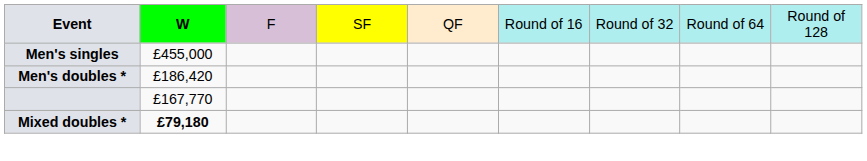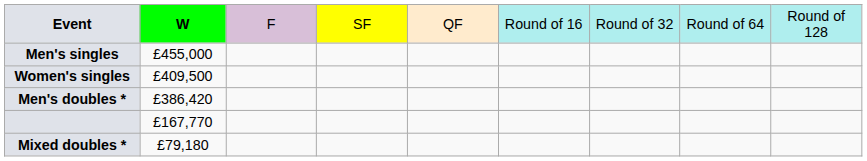 <table class=wikitable style=font-size:90%;text-align:center>
 <tr>
 <td style="width:130px; background:#dfe2e9;"><strong>Event</strong></td>
 <td style="width:80px; background:lime;"><strong>W</strong></td>
 <td style="width:85px; background:thistle;">F</td>
 <td style="width:85px; background:#ff0;">SF</td>
 <td style="width:85px; background:#ffebcd;">QF</td>
 <td style="width:85px; background:#afeeee;">Round of 16</td>
 <td style="width:85px; background:#afeeee;">Round of 32</td>
 <td style="width:85px; background:#afeeee;">Round of 64</td>
 <td style="width:85px; background:#afeeee;">Round of 128</td>
 </tr>
 <tr>
 <td style="background:#dfe2e9;"><strong>Men's singles</strong></td>
 <td>£455,000</td>
 <td></td>
 <td></td>
 <td></td>
 <td></td>
 <td></td>
 <td></td>
 <td></td>
 </tr>
 <tr>
+<td style="background:#dfe2e9;"><strong>Women's singles</strong></td>
+<td>£409,500</td>
+<td></td>
+<td></td>
+<td></td>
+<td></td>
+<td></td>
+<td></td>
+<td></td>
+</tr>
+<tr>
 <td style="background:#dfe2e9;"><strong>Men's doubles *</strong></td>
-<td>£186,420</td>
+<td>£386,420</td>
 <td></td>
 <td></td>
 <td></td>
 <td></td>
 <td></td>
 <td></td>
 <td></td>
 </tr>
 <tr>
 <td style="background:#dfe2e9;"><strong></strong></td>
 <td>£167,770</td>
 <td></td>
 <td></td>
 <td></td>
 <td></td>
 <td></td>
 <td></td>
 <td></td>
 </tr>
 <tr>
 <td style="background:#dfe2e9;"><strong>Mixed doubles *</strong></td>
-<td><strong>£79,180</strong></td>
+<td>£79,180</td>
 <td></td>
 <td></td>
 <td></td>
 <td></td>
 <td></td>
 <td></td>
 <td></td>
 </tr>
 </table>
